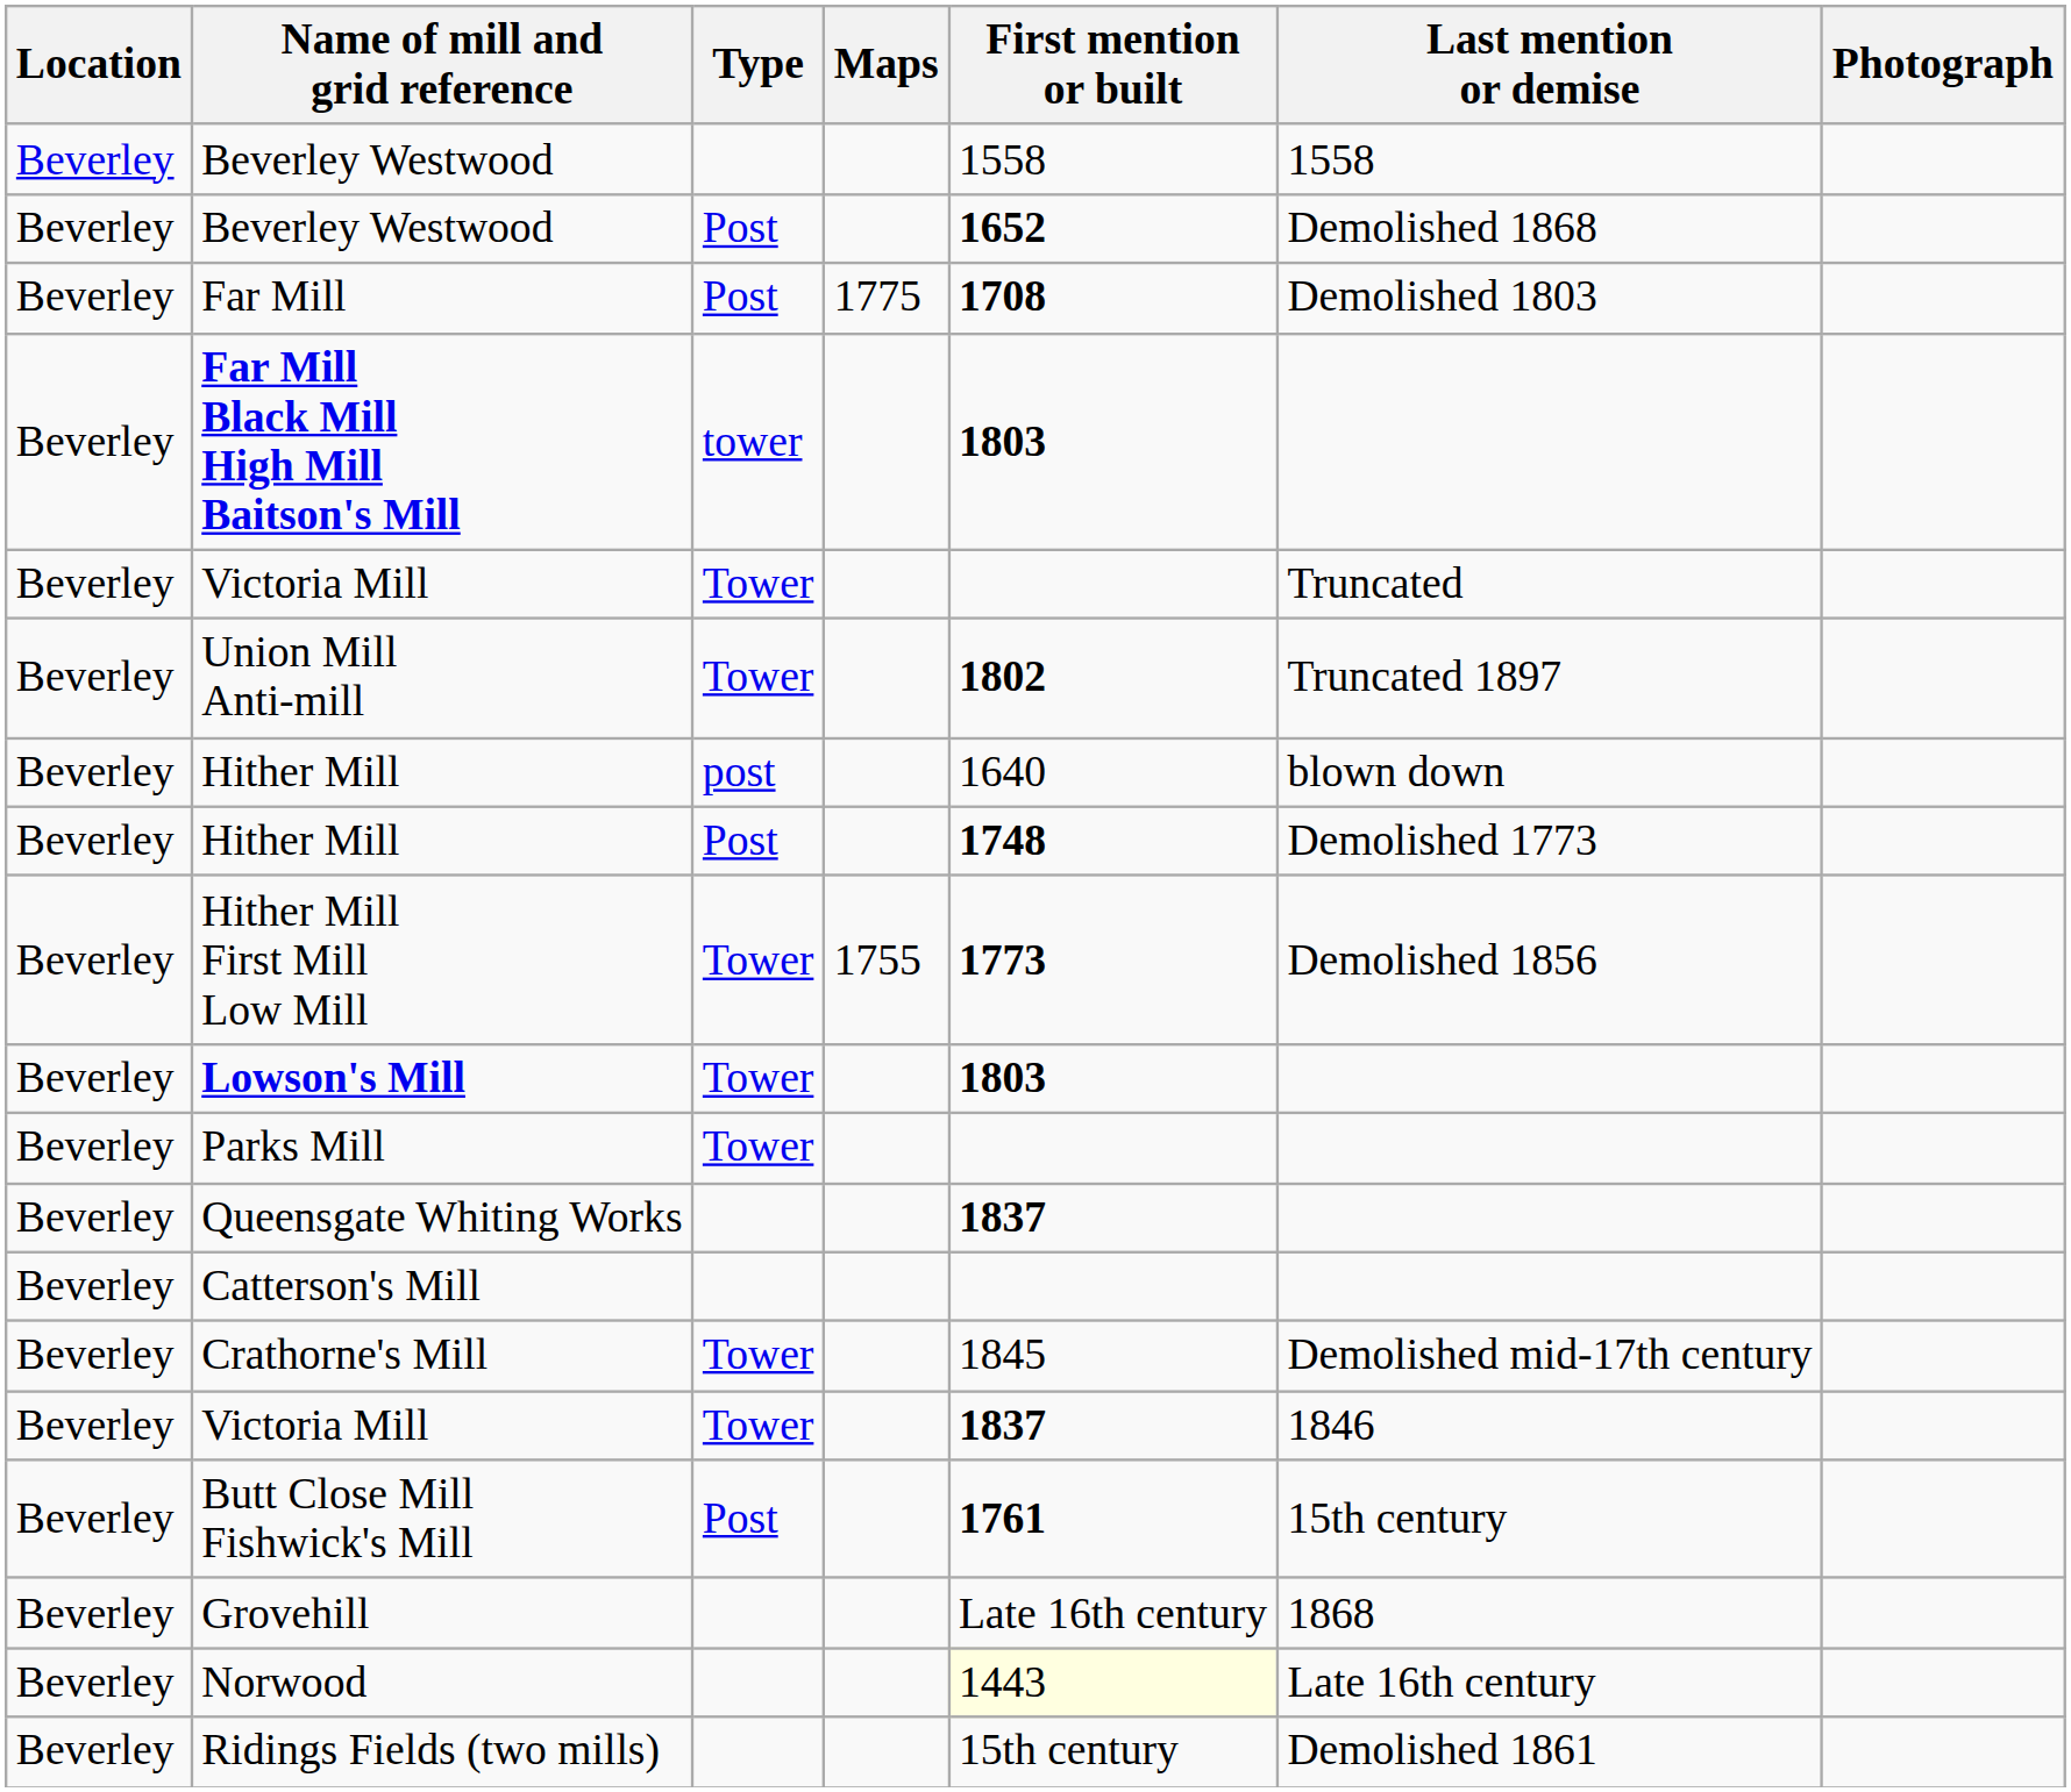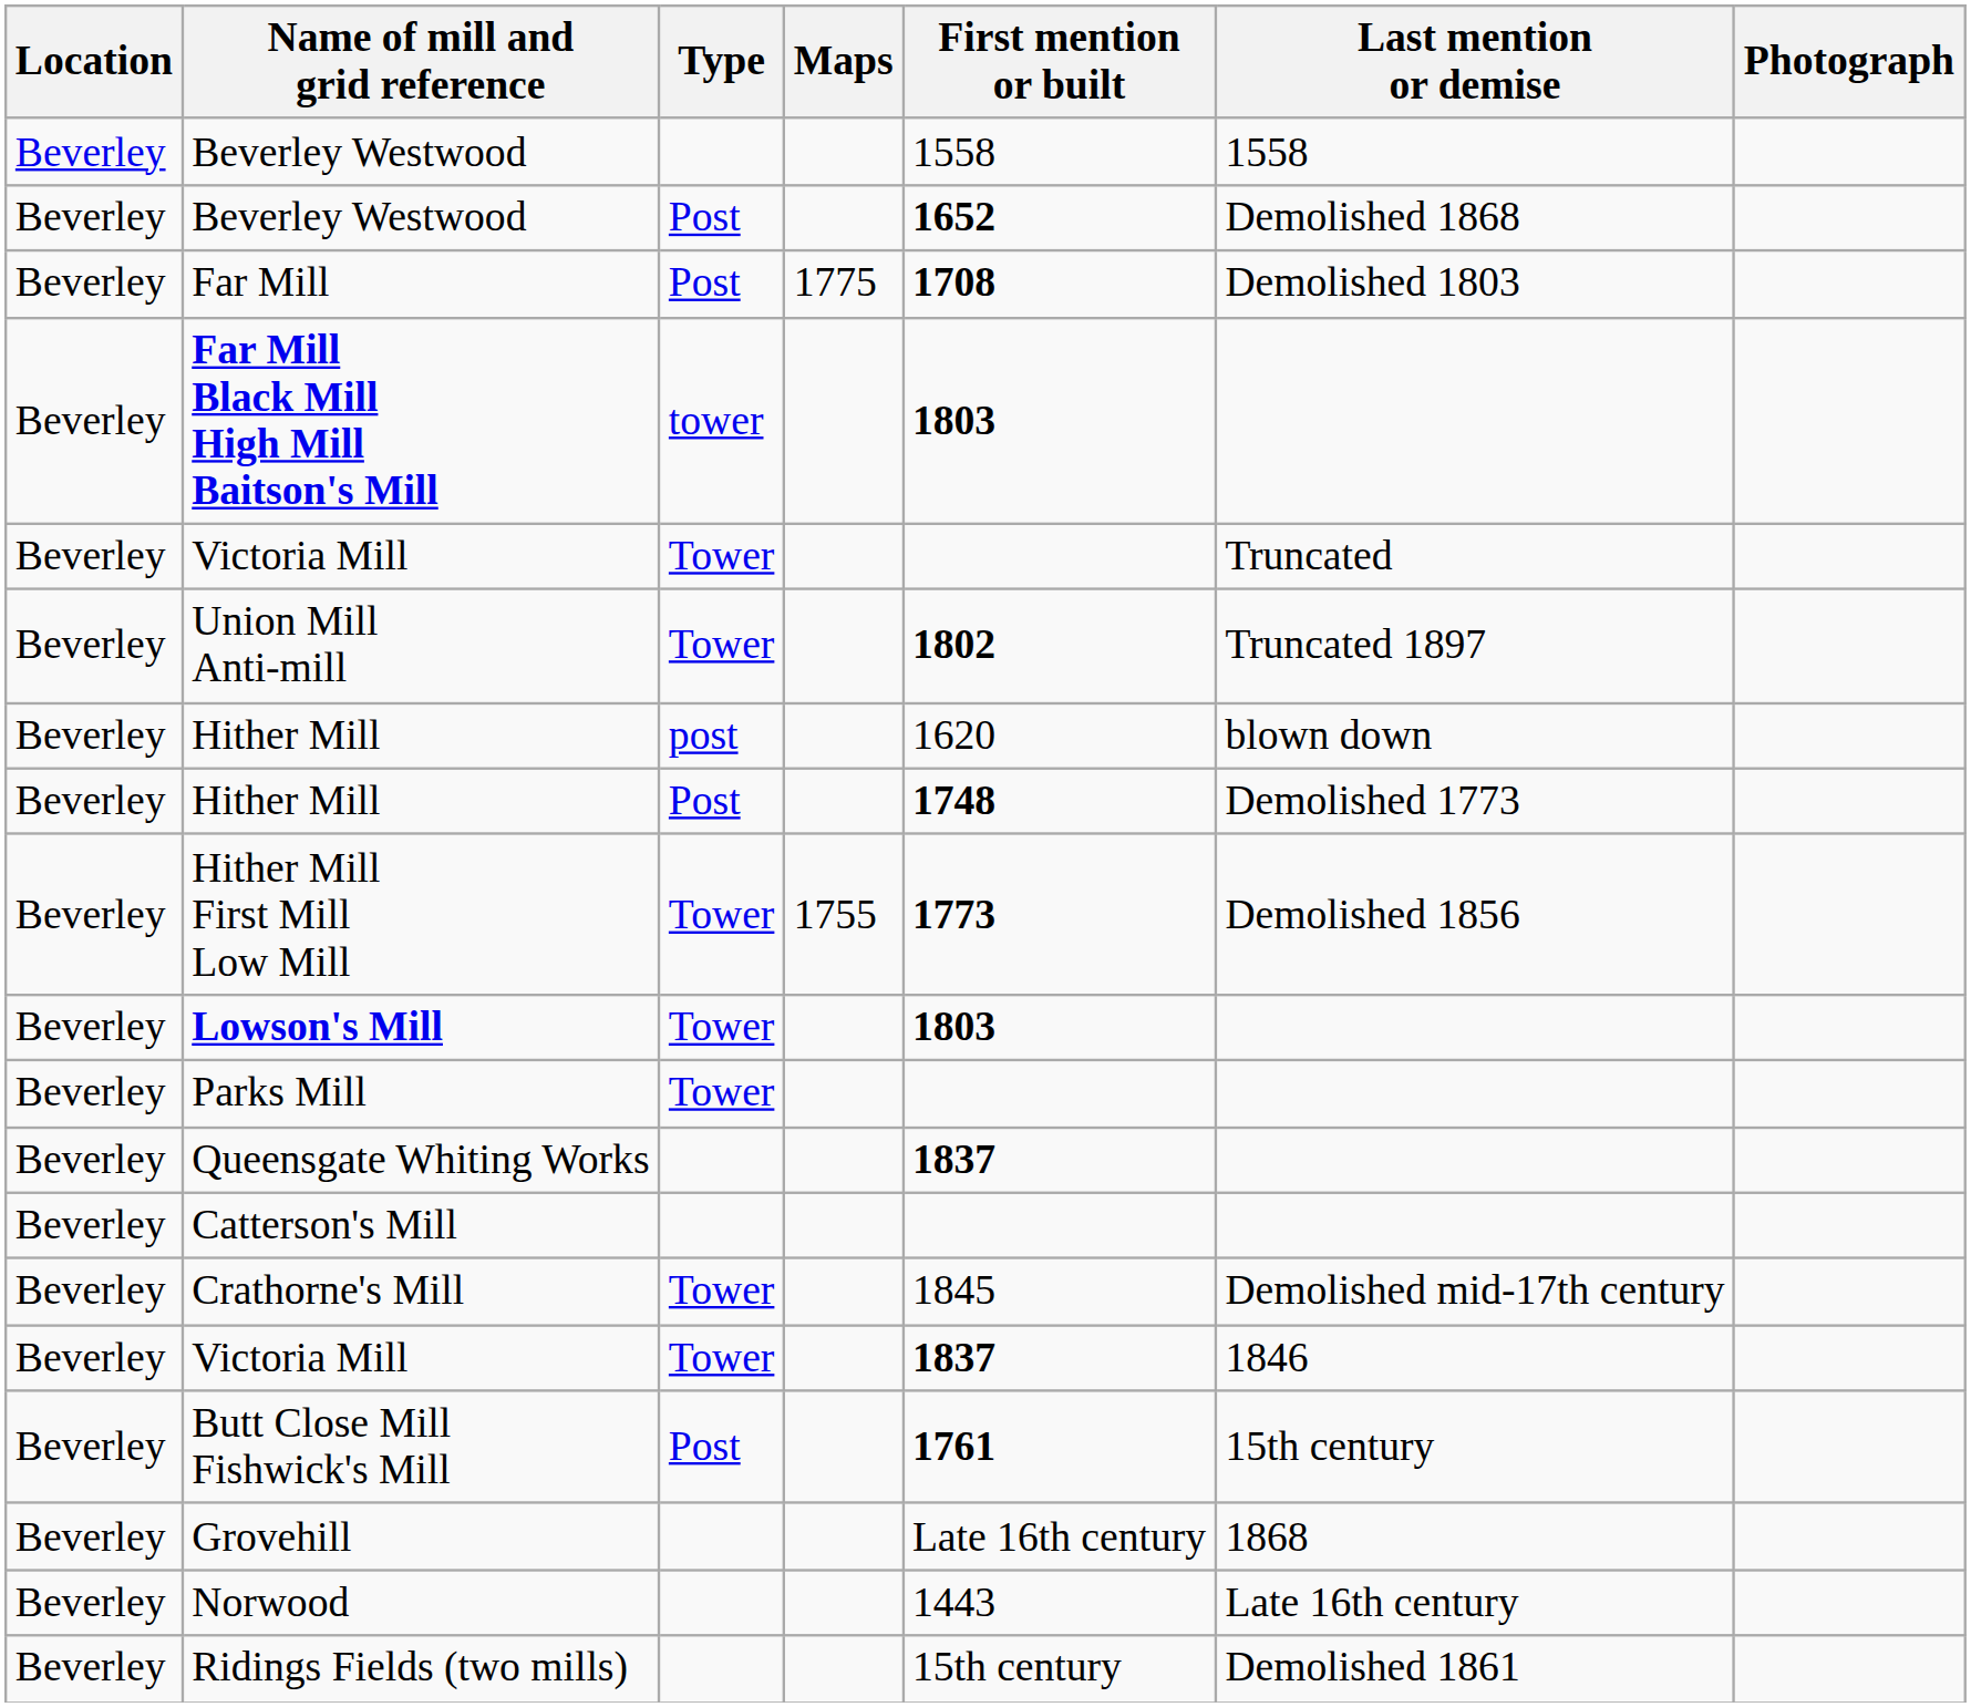 <table class="wikitable">
 <tr>
 <th>Location</th>
 <th>Name of mill and<br>grid reference</th>
 <th>Type</th>
 <th>Maps</th>
 <th>First mention<br>or built</th>
 <th>Last mention<br> or demise</th>
 <th>Photograph</th>
 </tr>
 <tr>
 <td><a href='#'>Beverley</a></td>
 <td>Beverley Westwood</td>
 <td></td>
 <td></td>
 <td>1558</td>
 <td>1558</td>
 <td></td>
 </tr>
 <tr>
 <td>Beverley</td>
 <td>Beverley Westwood</td>
 <td><a href='#'>Post</a></td>
 <td></td>
 <td><strong>1652</strong></td>
 <td>Demolished 1868</td>
 <td></td>
 </tr>
 <tr>
 <td>Beverley</td>
 <td>Far Mill<br></td>
 <td><a href='#'>Post</a></td>
 <td>1775</td>
 <td><strong>1708</strong></td>
 <td>Demolished 1803</td>
 <td></td>
 </tr>
 <tr>
 <td>Beverley</td>
 <td><strong><a href='#'>Far Mill<br>Black Mill<br>High Mill<br>Baitson's Mill</a></strong><br></td>
 <td><a href='#'>tower</a></td>
 <td></td>
 <td><strong>1803</strong></td>
 <td></td>
 <td></td>
 </tr>
 <tr>
 <td>Beverley</td>
 <td>Victoria Mill<br></td>
 <td><a href='#'>Tower</a></td>
 <td></td>
 <td></td>
 <td>Truncated<br></td>
 <td></td>
 </tr>
 <tr>
 <td>Beverley</td>
 <td>Union Mill<br>Anti-mill<br></td>
 <td><a href='#'>Tower</a></td>
 <td></td>
 <td><strong>1802</strong></td>
 <td>Truncated 1897<br></td>
 <td></td>
 </tr>
 <tr>
 <td>Beverley</td>
 <td>Hither Mill</td>
 <td><a href='#'>post</a></td>
 <td></td>
-<td>1640</td>
+<td>1620</td>
 <td>blown down </td>
 <td></td>
 </tr>
 <tr>
 <td>Beverley</td>
 <td>Hither Mill</td>
 <td><a href='#'>Post</a></td>
 <td></td>
 <td><strong>1748</strong></td>
 <td>Demolished 1773</td>
 <td></td>
 </tr>
 <tr>
 <td>Beverley</td>
 <td>Hither Mill<br>First Mill<br>Low Mill</td>
 <td><a href='#'>Tower</a></td>
 <td>1755</td>
 <td><strong>1773</strong></td>
 <td>Demolished 1856</td>
 <td></td>
 </tr>
 <tr>
 <td>Beverley</td>
 <td><strong><a href='#'>Lowson's Mill</a></strong><br></td>
 <td><a href='#'>Tower</a></td>
 <td></td>
 <td><strong>1803</strong></td>
 <td></td>
 <td></td>
 </tr>
 <tr>
 <td>Beverley</td>
 <td>Parks Mill</td>
 <td><a href='#'>Tower</a></td>
 <td></td>
 <td></td>
 <td></td>
 <td></td>
 </tr>
 <tr>
 <td>Beverley</td>
 <td>Queensgate Whiting Works</td>
 <td></td>
 <td></td>
 <td><strong>1837</strong></td>
 <td></td>
 <td></td>
 </tr>
 <tr>
 <td>Beverley</td>
 <td>Catterson's Mill</td>
 <td></td>
 <td></td>
 <td></td>
 <td></td>
 <td></td>
 </tr>
 <tr>
 <td>Beverley</td>
 <td>Crathorne's Mill</td>
 <td><a href='#'>Tower</a></td>
 <td></td>
 <td>1845</td>
 <td>Demolished mid-17th century</td>
 <td></td>
 </tr>
 <tr>
 <td>Beverley</td>
 <td>Victoria Mill</td>
 <td><a href='#'>Tower</a></td>
 <td></td>
 <td><strong>1837</strong></td>
 <td>1846</td>
 <td></td>
 </tr>
 <tr>
 <td>Beverley</td>
 <td>Butt Close Mill<br>Fishwick's Mill</td>
 <td><a href='#'>Post</a></td>
 <td></td>
 <td><strong>1761</strong></td>
 <td>15th century</td>
 <td></td>
 </tr>
 <tr>
 <td>Beverley</td>
 <td>Grovehill</td>
 <td></td>
 <td></td>
 <td>Late 16th century</td>
 <td>1868</td>
 <td></td>
 </tr>
 <tr>
 <td>Beverley</td>
 <td>Norwood</td>
 <td></td>
 <td></td>
-<td style="background: lightyellow;">1443</td>
+<td>1443</td>
 <td>Late 16th century</td>
 <td></td>
 </tr>
 <tr>
 <td>Beverley</td>
 <td>Ridings Fields (two mills)</td>
 <td></td>
 <td></td>
 <td>15th century</td>
 <td>Demolished 1861</td>
 <td></td>
 </tr>
 </table>
